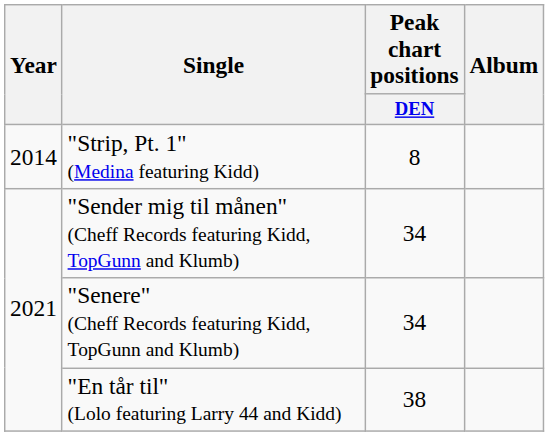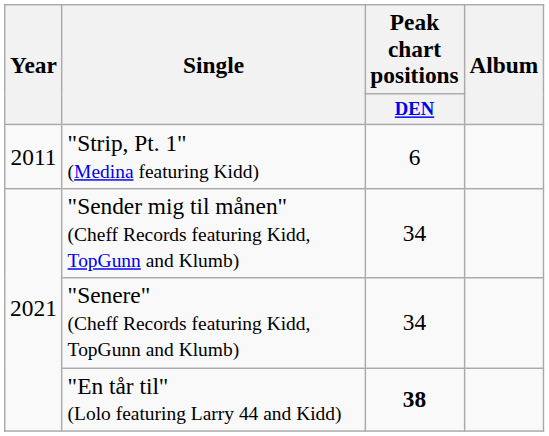 <table class="wikitable">
 <tr>
 <th rowspan="2" align="center">Year</th>
 <th rowspan="2" width="200" align="center">Single</th>
 <th colspan="1" align="center">Peak chart positions</th>
 <th rowspan="2" align="center">Album</th>
 </tr>
 <tr>
 <th style="width:3em;font-size:80%"><a href='#'>DEN</a><br></th>
 </tr>
 <tr>
-<td align="center">2014</td>
+<td align="center">2011</td>
 <td>"Strip, Pt. 1"<br><small>(<a href='#'>Medina</a> featuring Kidd)</small></td>
-<td align="center">8</td>
+<td align="center">6</td>
 <td></td>
 </tr>
 <tr>
 <td align="center" rowspan="3">2021</td>
 <td>"Sender mig til månen"<br><small>(Cheff Records featuring Kidd, <a href='#'>TopGunn</a> and Klumb)</small></td>
 <td align="center">34<br></td>
 <td></td>
 </tr>
 <tr>
 <td>"Senere"<br><small>(Cheff Records featuring Kidd, TopGunn and Klumb)</small></td>
 <td align="center">34<br></td>
 <td></td>
 </tr>
 <tr>
 <td>"En tår til"<br><small>(Lolo featuring Larry 44 and Kidd)</small></td>
-<td align="center">38<br></td>
+<td align="center"><strong>38<br></strong></td>
 <td></td>
 </tr>
 </table>
